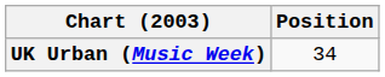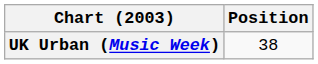 <table class="wikitable plainrowheaders" style="text-align:center">
 <tr>
 <th>Chart (2003)</th>
 <th>Position</th>
 </tr>
 <tr>
 <th scope="row">UK Urban (<em><a href='#'>Music Week</a></em>)</th>
-<td>34</td>
+<td>38</td>
 </tr>
 </table>
